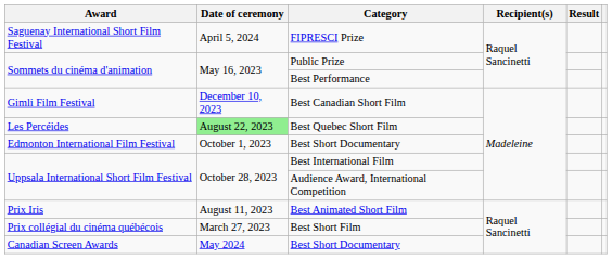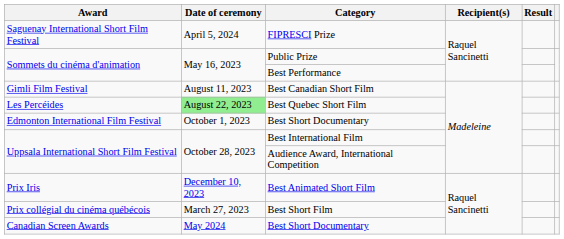 <table class="wikitable plainrowheaders sortable">
 <tr>
 <th scope="col">Award</th>
 <th scope="col">Date of ceremony</th>
 <th scope="col">Category</th>
 <th scope="col">Recipient(s)</th>
 <th scope="col">Result</th>
 <th scope="col" class="unsortable"></th>
 </tr>
 <tr>
 <td><a href='#'>Saguenay International Short Film Festival</a></td>
 <td>April 5, 2024</td>
 <td><a href='#'>FIPRESCI</a> Prize</td>
 <td rowspan=3>Raquel Sancinetti</td>
 <td></td>
 <td></td>
 </tr>
 <tr>
 <td rowspan=2><a href='#'>Sommets du cinéma d'animation</a></td>
 <td rowspan=2>May 16, 2023</td>
 <td>Public Prize</td>
 <td></td>
 <td rowspan=2></td>
 </tr>
 <tr>
 <td>Best Performance</td>
 <td></td>
 </tr>
 <tr>
 <td><a href='#'>Gimli Film Festival</a></td>
-<td><a href='#'>December 10, 2023</a></td>
+<td>August 11, 2023</td>
 <td>Best Canadian Short Film</td>
 <td rowspan=5><em>Madeleine</em></td>
 <td></td>
 <td></td>
 </tr>
 <tr>
 <td><a href='#'>Les Percéides</a></td>
 <td style="background: lightgreen;">August 22, 2023</td>
 <td>Best Quebec Short Film</td>
 <td></td>
 <td></td>
 </tr>
 <tr>
 <td><a href='#'>Edmonton International Film Festival</a></td>
 <td>October 1, 2023</td>
 <td>Best Short Documentary</td>
 <td></td>
 <td></td>
 </tr>
 <tr>
 <td rowspan=2><a href='#'>Uppsala International Short Film Festival</a></td>
 <td rowspan=2>October 28, 2023</td>
 <td>Best International Film</td>
 <td></td>
 <td></td>
 </tr>
 <tr>
 <td>Audience Award, International Competition</td>
 <td></td>
 </tr>
 <tr>
 <td><a href='#'>Prix Iris</a></td>
-<td>August 11, 2023</td>
+<td><a href='#'>December 10, 2023</a></td>
 <td><a href='#'>Best Animated Short Film</a></td>
 <td rowspan=3>Raquel Sancinetti</td>
 <td></td>
 <td></td>
 </tr>
 <tr>
 <td><a href='#'>Prix collégial du cinéma québécois</a></td>
 <td>March 27, 2023</td>
 <td>Best Short Film</td>
 <td></td>
 <td></td>
 </tr>
 <tr>
 <td><a href='#'>Canadian Screen Awards</a></td>
 <td><a href='#'>May 2024</a></td>
 <td><a href='#'>Best Short Documentary</a></td>
 <td></td>
 <td></td>
 </tr>
 </table>
